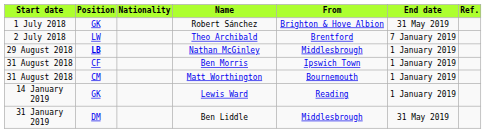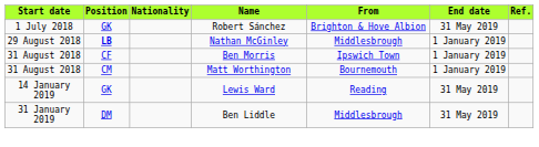 <table class="wikitable"  style="text-align:center; font-size:90%; ">
 <tr>
 <th style="background:#ADFF2F; color:#000000; width:100px;">Start date</th>
 <th style="background:#ADFF2F; color:#000000; width:50px;">Position</th>
 <th style="background:#ADFF2F; color:#000000; width:50px;">Nationality</th>
 <th style="background:#ADFF2F; color:#000000; width:150px;">Name</th>
 <th style="background:#ADFF2F; color:#000000; width:160px;">From</th>
 <th style="background:#ADFF2F; color:#000000; width:100px;">End date</th>
 <th style="background:#ADFF2F; color:#000000; width:25px;">Ref.</th>
 </tr>
 <tr>
 <td>1 July 2018</td>
 <td><a href='#'>GK</a></td>
 <td></td>
 <td>Robert Sánchez</td>
 <td><a href='#'>Brighton & Hove Albion</a></td>
 <td>31 May 2019</td>
-<td></td>
-</tr>
-<tr>
-<td>2 July 2018</td>
-<td><a href='#'>LW</a></td>
-<td></td>
-<td><a href='#'>Theo Archibald</a></td>
-<td><a href='#'>Brentford</a></td>
-<td>7 January 2019</td>
 <td></td>
 </tr>
 <tr>
 <td>29 August 2018</td>
 <td><strong><a href='#'>LB</a></strong></td>
 <td></td>
 <td><a href='#'>Nathan McGinley</a></td>
 <td><a href='#'>Middlesbrough</a></td>
 <td>1 January 2019</td>
 <td></td>
 </tr>
 <tr>
 <td>31 August 2018</td>
 <td><a href='#'>CF</a></td>
 <td></td>
 <td><a href='#'>Ben Morris</a></td>
 <td><a href='#'>Ipswich Town</a></td>
 <td>1 January 2019</td>
 <td></td>
 </tr>
 <tr>
 <td>31 August 2018</td>
 <td><a href='#'>CM</a></td>
 <td></td>
 <td><a href='#'>Matt Worthington</a></td>
 <td><a href='#'>Bournemouth</a></td>
 <td>1 January 2019</td>
 <td></td>
 </tr>
 <tr>
 <td>14 January 2019</td>
 <td><a href='#'>GK</a></td>
 <td></td>
 <td><a href='#'>Lewis Ward</a></td>
 <td><a href='#'>Reading</a></td>
-<td>1 January 2019</td>
+<td>31 May 2019</td>
 <td></td>
 </tr>
 <tr>
 <td>31 January 2019</td>
 <td><a href='#'>DM</a></td>
 <td></td>
 <td>Ben Liddle</td>
 <td><a href='#'>Middlesbrough</a></td>
 <td>31 May 2019</td>
 <td></td>
 </tr>
 </table>
